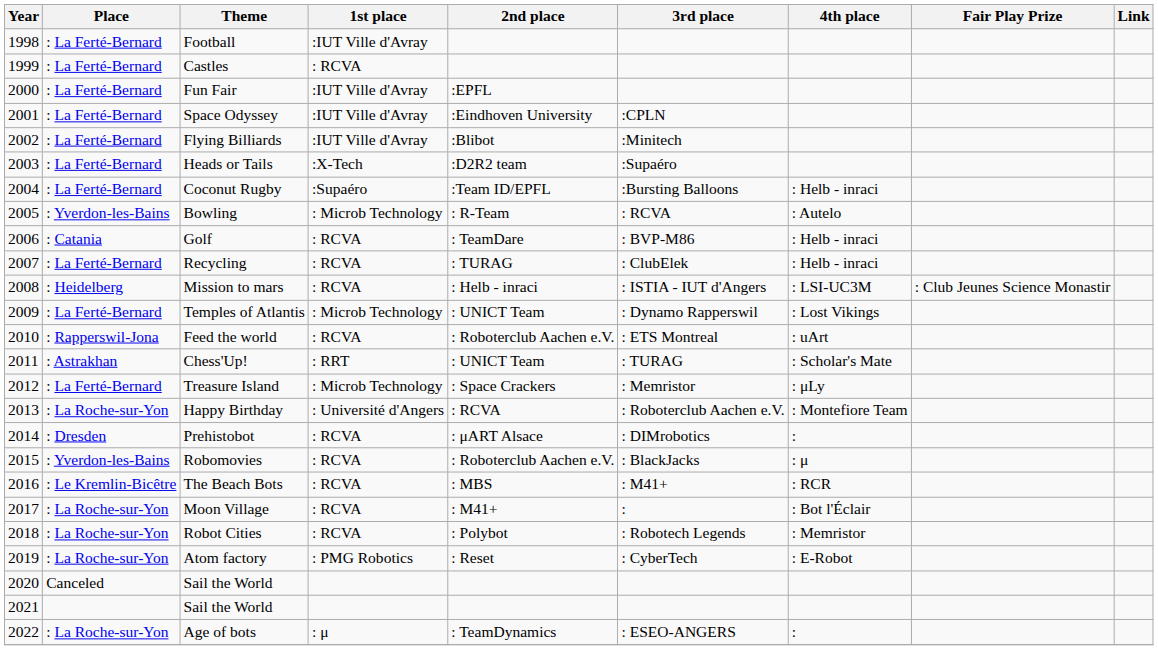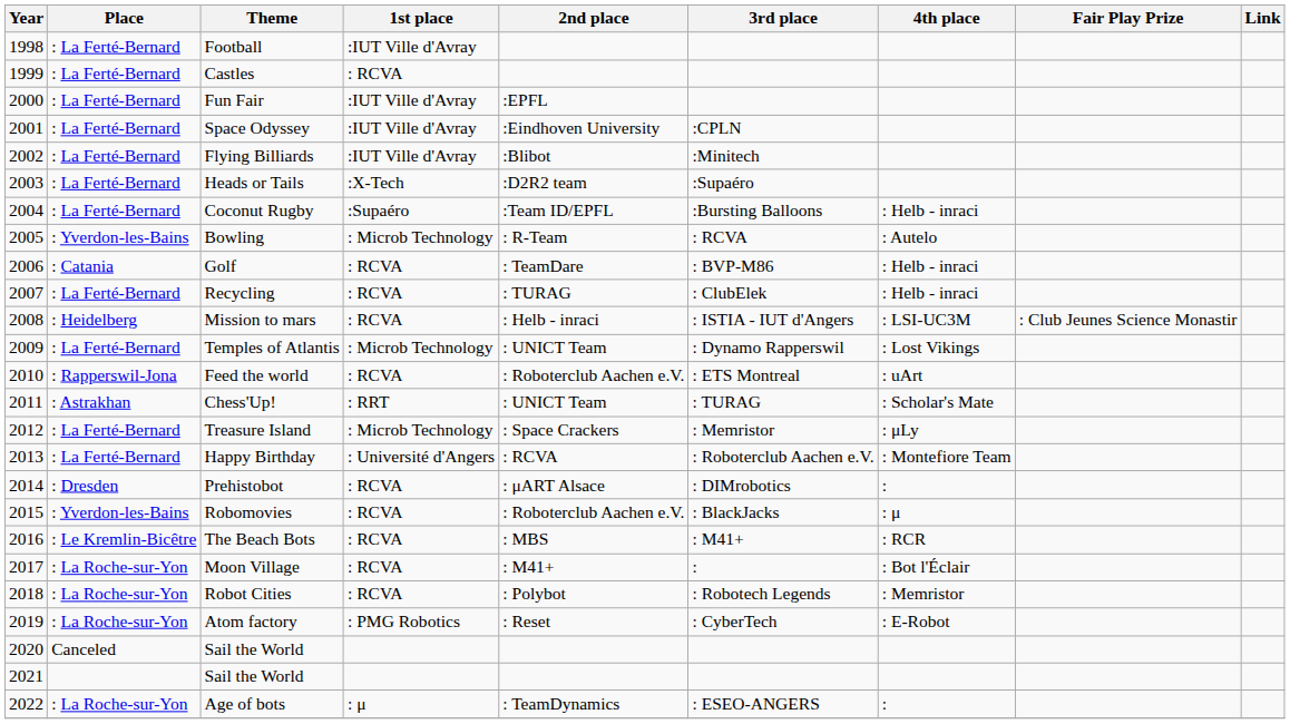 <table class="wikitable">
 <tr>
 <th>Year</th>
 <th>Place</th>
 <th>Theme</th>
 <th>1st place</th>
 <th>2nd place</th>
 <th>3rd place</th>
 <th>4th place</th>
 <th>Fair Play Prize</th>
 <th>Link</th>
 </tr>
 <tr --->
 <td valign="top">1998</td>
 <td valign="top">: <a href='#'>La Ferté-Bernard</a></td>
 <td valign="top">Football</td>
 <td valign="top">:IUT Ville d'Avray</td>
 <td valign="top"></td>
 <td valign="top"></td>
 <td valign="top"></td>
 <td valign="top"></td>
 <td valign="top"></td>
 </tr>
 <tr --->
 <td valign="top">1999</td>
 <td valign="top">: <a href='#'>La Ferté-Bernard</a></td>
 <td valign="top">Castles</td>
 <td valign="top">: RCVA</td>
 <td valign="top"></td>
 <td valign="top"></td>
 <td valign="top"></td>
 <td valign="top"></td>
 <td valign="top"></td>
 </tr>
 <tr --->
 <td valign="top">2000</td>
 <td valign="top">: <a href='#'>La Ferté-Bernard</a></td>
 <td valign="top">Fun Fair</td>
 <td valign="top">:IUT Ville d'Avray</td>
 <td valign="top">:EPFL</td>
 <td valign="top"></td>
 <td valign="top"></td>
 <td valign="top"></td>
 <td valign="top"></td>
 </tr>
 <tr --->
 <td valign="top">2001</td>
 <td valign="top">: <a href='#'>La Ferté-Bernard</a></td>
 <td valign="top">Space Odyssey</td>
 <td valign="top">:IUT Ville d'Avray</td>
 <td valign="top">:Eindhoven University</td>
 <td valign="top">:CPLN</td>
 <td valign="top"></td>
 <td valign="top"></td>
 <td valign="top"></td>
 </tr>
 <tr --->
 <td valign="top">2002</td>
 <td valign="top">: <a href='#'>La Ferté-Bernard</a></td>
 <td valign="top">Flying Billiards</td>
 <td valign="top">:IUT Ville d'Avray</td>
 <td valign="top">:Blibot</td>
 <td valign="top">:Minitech</td>
 <td valign="top"></td>
 <td valign="top"></td>
 <td valign="top"></td>
 </tr>
 <tr --->
 <td valign="top">2003</td>
 <td valign="top">: <a href='#'>La Ferté-Bernard</a></td>
 <td valign="top">Heads or Tails</td>
 <td valign="top">:X-Tech</td>
 <td valign="top">:D2R2 team</td>
 <td valign="top">:Supaéro</td>
 <td valign="top"></td>
 <td valign="top"></td>
 <td valign="top"></td>
 </tr>
 <tr --- )>
 <td valign="top">2004</td>
 <td valign="top">: <a href='#'>La Ferté-Bernard</a></td>
 <td valign="top">Coconut Rugby</td>
 <td valign="top">:Supaéro</td>
 <td valign="top">:Team ID/EPFL</td>
 <td valign="top">:Bursting Balloons</td>
 <td valign="top">: Helb - inraci</td>
 <td valign="top"></td>
 <td valign="top"></td>
 </tr>
 <tr --->
 <td valign="top">2005</td>
 <td valign="top">: <a href='#'>Yverdon-les-Bains</a></td>
 <td valign="top">Bowling</td>
 <td valign="top">: Microb Technology</td>
 <td valign="top">: R-Team</td>
 <td valign="top">: RCVA</td>
 <td valign="top">: Autelo</td>
 <td valign="top"></td>
 <td valign="top"></td>
 </tr>
 <tr --->
 <td valign="top">2006</td>
 <td valign="top">: <a href='#'>Catania</a></td>
 <td valign="top">Golf</td>
 <td valign="top">: RCVA</td>
 <td valign="top">: TeamDare</td>
 <td valign="top">: BVP-M86</td>
 <td valign="top">: Helb - inraci</td>
 <td valign="top"></td>
 <td valign="top"></td>
 </tr>
 <tr --->
 <td valign="top">2007</td>
 <td valign="top">: <a href='#'>La Ferté-Bernard</a></td>
 <td valign="top">Recycling</td>
 <td valign="top">: RCVA</td>
 <td valign="top">: TURAG</td>
 <td valign="top">: ClubElek</td>
 <td valign="top">: Helb - inraci</td>
 <td valign="top"></td>
 <td valign="top"></td>
 </tr>
 <tr --->
 <td valign="top">2008</td>
 <td valign="top">: <a href='#'>Heidelberg</a></td>
 <td valign="top">Mission to mars</td>
 <td valign="top">: RCVA</td>
 <td valign="top">: Helb - inraci</td>
 <td valign="top">: ISTIA - IUT d'Angers</td>
 <td valign="top">: LSI-UC3M</td>
 <td valign="top">: Club Jeunes Science Monastir</td>
 <td valign="top"></td>
 </tr>
 <tr --->
 <td valign="top">2009</td>
 <td valign="top">: <a href='#'>La Ferté-Bernard</a></td>
 <td valign="top">Temples of Atlantis</td>
 <td valign="top">: Microb Technology</td>
 <td valign="top">: UNICT Team</td>
 <td valign="top">: Dynamo Rapperswil</td>
 <td valign="top">: Lost Vikings</td>
 <td valign="top"></td>
 <td valign="top"></td>
 </tr>
 <tr --->
 <td valign="top">2010</td>
 <td valign="top">: <a href='#'>Rapperswil-Jona</a></td>
 <td valign="top">Feed the world</td>
 <td valign="top">: RCVA</td>
 <td valign="top">: Roboterclub Aachen e.V.</td>
 <td valign="top">: ETS Montreal</td>
 <td valign="top">: uArt</td>
 <td valign="top"></td>
 <td valign="top"></td>
 </tr>
 <tr --->
 <td valign="top">2011</td>
 <td valign="top">: <a href='#'>Astrakhan</a></td>
 <td valign="top">Chess'Up!</td>
 <td valign="top">: RRT</td>
 <td valign="top">: UNICT Team</td>
 <td valign="top">: TURAG</td>
 <td valign="top">: Scholar's Mate</td>
 <td valign="top"></td>
 <td valign="top"></td>
 </tr>
 <tr --->
 <td valign="top">2012</td>
 <td valign="top">: <a href='#'>La Ferté-Bernard</a></td>
 <td valign="top">Treasure Island</td>
 <td valign="top">: Microb Technology</td>
 <td valign="top">: Space Crackers</td>
 <td valign="top">: Memristor</td>
 <td valign="top">: μLy</td>
 <td valign="top"></td>
 <td valign="top"></td>
 </tr>
 <tr --->
 <td valign="top">2013</td>
-<td valign="top">: <a href='#'>La Roche-sur-Yon</a></td>
+<td valign="top">: <a href='#'>La Ferté-Bernard</a></td>
 <td valign="top">Happy Birthday</td>
 <td valign="top">: Université d'Angers</td>
 <td valign="top">: RCVA</td>
 <td valign="top">: Roboterclub Aachen e.V.</td>
 <td valign="top">: Montefiore Team</td>
 <td valign="top"></td>
 <td valign="top"></td>
 </tr>
 <tr --->
 <td valign="top">2014</td>
 <td valign="top">: <a href='#'>Dresden</a></td>
 <td valign="top">Prehistobot</td>
 <td valign="top">: RCVA</td>
 <td valign="top">: μART Alsace</td>
 <td valign="top">: DIMrobotics</td>
 <td valign="top">: </td>
 <td valign="top"></td>
 <td valign="top"></td>
 </tr>
 <tr --->
 <td valign="top">2015</td>
 <td valign="top">: <a href='#'>Yverdon-les-Bains</a></td>
 <td valign="top">Robomovies</td>
 <td valign="top">: RCVA</td>
 <td valign="top">: Roboterclub Aachen e.V.</td>
 <td valign="top">: BlackJacks</td>
 <td valign="top">: μ</td>
 <td valign="top"></td>
 <td valign="top"></td>
 </tr>
 <tr --->
 <td valign="top">2016</td>
 <td valign="top">: <a href='#'>Le Kremlin-Bicêtre</a></td>
 <td valign="top">The Beach Bots</td>
 <td valign="top">: RCVA</td>
 <td valign="top">: MBS</td>
 <td valign="top">: M41+</td>
 <td valign="top">: RCR</td>
 <td valign="top"></td>
 <td valign="top"> </td>
 </tr>
 <tr --->
 <td valign="top">2017</td>
 <td valign="top">: <a href='#'>La Roche-sur-Yon</a></td>
 <td valign="top">Moon Village</td>
 <td valign="top">: RCVA</td>
 <td valign="top">: M41+</td>
 <td valign="top">: </td>
 <td valign="top">: Bot l'Éclair</td>
 <td valign="top"></td>
 <td valign="top"> </td>
 </tr>
 <tr>
 <td valign="top">2018</td>
 <td valign="top">: <a href='#'>La Roche-sur-Yon</a></td>
 <td valign="top">Robot Cities</td>
 <td valign="top">: RCVA</td>
 <td valign="top"> : Polybot</td>
 <td valign="top"> : Robotech Legends</td>
 <td valign="top">: Memristor</td>
 <td valign="top"></td>
 <td valign="top"> </td>
 </tr>
 <tr>
 <td valign="top">2019</td>
 <td valign="top">: <a href='#'>La Roche-sur-Yon</a></td>
 <td valign="top">Atom factory</td>
 <td valign="top">: PMG Robotics</td>
 <td valign="top">: Reset</td>
 <td valign="top">: CyberTech</td>
 <td valign="top">: E-Robot</td>
 <td valign="top"></td>
 <td valign="top"> </td>
 </tr>
 <tr>
 <td valign="top">2020</td>
 <td valign="top">Canceled</td>
 <td valign="top">Sail the World</td>
 <td valign="top"></td>
 <td valign="top"></td>
 <td valign="top"></td>
 <td valign="top"></td>
 <td valign="top"></td>
 <td valign="top"> </td>
 </tr>
 <tr>
 <td valign="top">2021</td>
 <td valign="top"></td>
 <td valign="top">Sail the World</td>
 <td valign="top"></td>
 <td valign="top"></td>
 <td valign="top"></td>
 <td valign="top"></td>
 <td valign="top"></td>
 <td valign="top"> </td>
 </tr>
 <tr>
 <td valign="top">2022</td>
 <td valign="top">: <a href='#'>La Roche-sur-Yon</a></td>
 <td valign="top">Age of bots</td>
 <td valign="top">: μ</td>
 <td valign="top">: TeamDynamics</td>
 <td valign="top">: ESEO-ANGERS</td>
 <td valign="top">: </td>
 <td valign="top"></td>
 <td valign="top"></td>
 </tr>
 <tr>
 </tr>
 </table>
